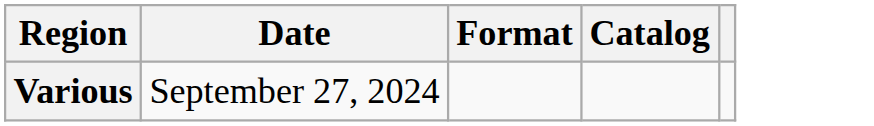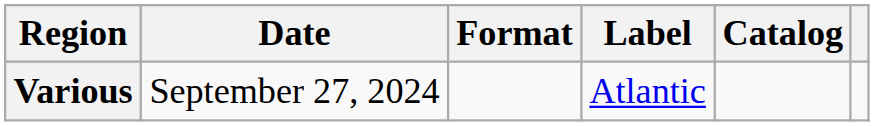 <table class="wikitable plainrowheaders">
 <tr>
 <th scope="col">Region</th>
 <th scope="col">Date</th>
 <th scope="col">Format</th>
+<th scope="col">Label</th>
 <th scope="col">Catalog </th>
 <th scope="col"></th>
 </tr>
 <tr>
 <th scope="row">Various</th>
 <td>September 27, 2024</td>
 <td></td>
+<td><a href='#'>Atlantic</a></td>
 <td></td>
 <td></td>
 </tr>
 </table>
